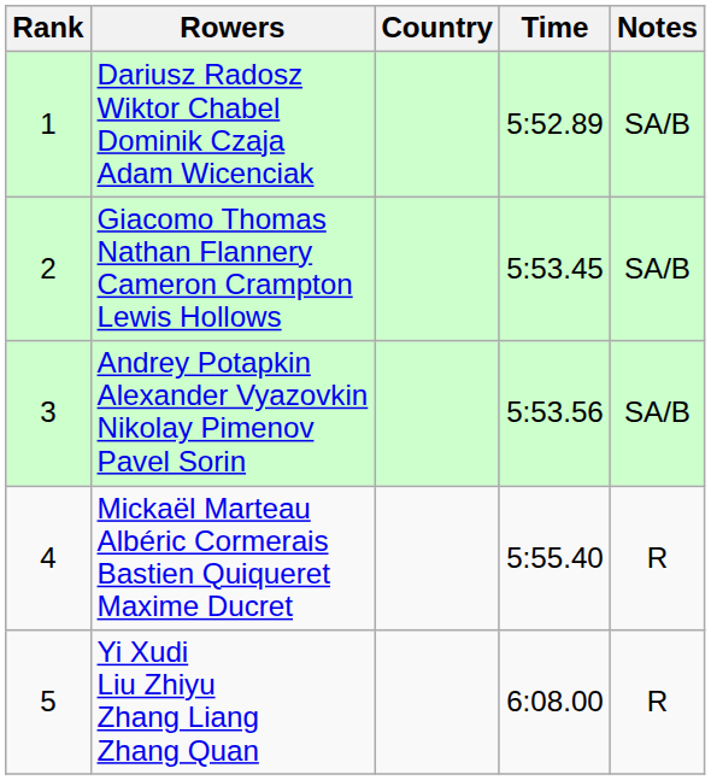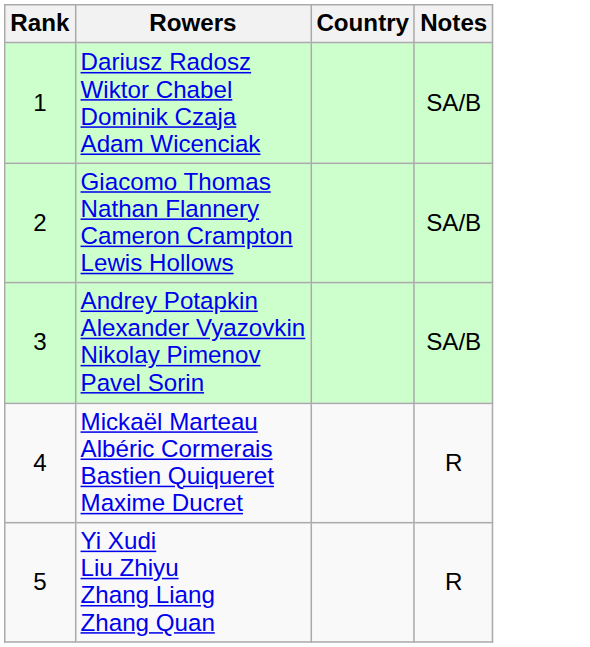 <table class="wikitable" style="text-align:center">
 <tr>
 <th>Rank</th>
 <th>Rowers</th>
 <th>Country</th>
-<th>Time</th>
 <th>Notes</th>
 </tr>
 <tr bgcolor=ccffcc>
 <td>1</td>
 <td align="left"><a href='#'>Dariusz Radosz</a><br><a href='#'>Wiktor Chabel</a><br><a href='#'>Dominik Czaja</a><br><a href='#'>Adam Wicenciak</a></td>
 <td align="left"></td>
-<td>5:52.89</td>
 <td>SA/B</td>
 </tr>
 <tr bgcolor=ccffcc>
 <td>2</td>
 <td align="left"><a href='#'>Giacomo Thomas</a><br><a href='#'>Nathan Flannery</a><br><a href='#'>Cameron Crampton</a><br><a href='#'>Lewis Hollows</a></td>
 <td align="left"></td>
-<td>5:53.45</td>
 <td>SA/B</td>
 </tr>
 <tr bgcolor=ccffcc>
 <td>3</td>
 <td align="left"><a href='#'>Andrey Potapkin</a><br><a href='#'>Alexander Vyazovkin</a><br><a href='#'>Nikolay Pimenov</a><br><a href='#'>Pavel Sorin</a></td>
 <td align="left"></td>
-<td>5:53.56</td>
 <td>SA/B</td>
 </tr>
 <tr>
 <td>4</td>
 <td align="left"><a href='#'>Mickaël Marteau</a><br><a href='#'>Albéric Cormerais</a><br><a href='#'>Bastien Quiqueret</a><br><a href='#'>Maxime Ducret</a></td>
 <td align="left"></td>
-<td>5:55.40</td>
 <td>R</td>
 </tr>
 <tr>
 <td>5</td>
 <td align="left"><a href='#'>Yi Xudi</a><br><a href='#'>Liu Zhiyu</a><br><a href='#'>Zhang Liang</a><br><a href='#'>Zhang Quan</a></td>
 <td align="left"></td>
-<td>6:08.00</td>
 <td>R</td>
 </tr>
 </table>
